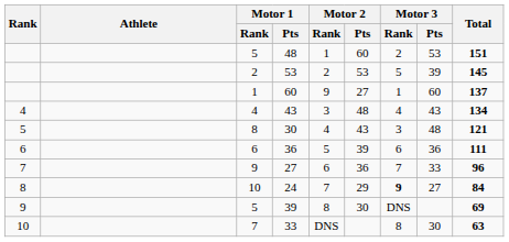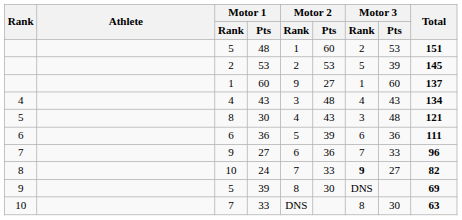 <table class=wikitable style="text-align:center">
 <tr>
 <th width=40 rowspan=2>Rank</th>
 <th width=250 rowspan=2>Athlete</th>
 <th colspan=2>Motor 1</th>
 <th colspan=2>Motor 2</th>
 <th colspan=2>Motor 3</th>
 <th width=60 rowspan=2>Total</th>
 </tr>
 <tr>
 <th width=40>Rank</th>
 <th width=40>Pts</th>
 <th width=40>Rank</th>
 <th width=40>Pts</th>
 <th width=40>Rank</th>
 <th width=40>Pts</th>
 </tr>
 <tr>
 <td></td>
 <td align=left></td>
 <td>5</td>
 <td>48</td>
 <td>1</td>
 <td>60</td>
 <td>2</td>
 <td>53</td>
 <td><strong>151</strong></td>
 </tr>
 <tr>
 <td></td>
 <td align=left></td>
 <td>2</td>
 <td>53</td>
 <td>2</td>
 <td>53</td>
 <td>5</td>
 <td>39</td>
 <td><strong>145</strong></td>
 </tr>
 <tr>
 <td></td>
 <td align=left></td>
 <td>1</td>
 <td>60</td>
 <td>9</td>
 <td>27</td>
 <td>1</td>
 <td>60</td>
 <td><strong>137</strong></td>
 </tr>
 <tr>
 <td>4</td>
 <td align=left></td>
 <td>4</td>
 <td>43</td>
 <td>3</td>
 <td>48</td>
 <td>4</td>
 <td>43</td>
 <td><strong>134</strong></td>
 </tr>
 <tr>
 <td>5</td>
 <td align=left></td>
 <td>8</td>
 <td>30</td>
 <td>4</td>
 <td>43</td>
 <td>3</td>
 <td>48</td>
 <td><strong>121</strong></td>
 </tr>
 <tr>
 <td>6</td>
 <td align=left></td>
 <td>6</td>
 <td>36</td>
 <td>5</td>
 <td>39</td>
 <td>6</td>
 <td>36</td>
 <td><strong>111</strong></td>
 </tr>
 <tr>
 <td>7</td>
 <td align=left></td>
 <td>9</td>
 <td>27</td>
 <td>6</td>
 <td>36</td>
 <td>7</td>
 <td>33</td>
 <td><strong>96</strong></td>
 </tr>
 <tr>
 <td>8</td>
 <td align=left></td>
 <td>10</td>
 <td>24</td>
 <td>7</td>
-<td>29</td>
+<td>33</td>
 <td><strong>9</strong></td>
 <td>27</td>
-<td><strong>84</strong></td>
+<td><strong>82</strong></td>
 </tr>
 <tr>
 <td>9</td>
 <td align=left></td>
 <td>5</td>
 <td>39</td>
 <td>8</td>
 <td>30</td>
 <td>DNS</td>
 <td></td>
 <td><strong>69</strong></td>
 </tr>
 <tr>
 <td>10</td>
 <td align=left></td>
 <td>7</td>
 <td>33</td>
 <td>DNS</td>
 <td></td>
 <td>8</td>
 <td>30</td>
 <td><strong>63</strong></td>
 </tr>
 </table>
